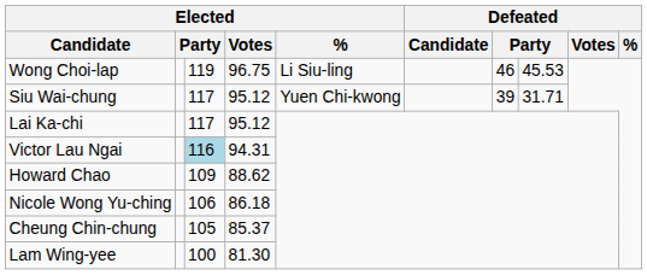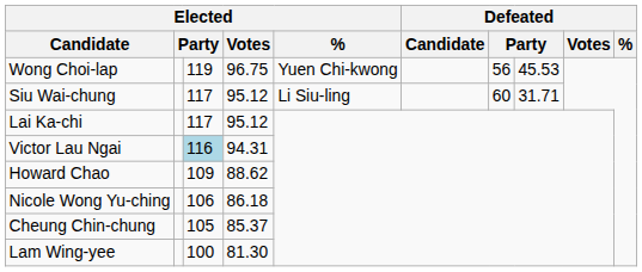 <table class="wikitable">
 <tr>
 <th colspan="5">Elected</th>
 <th colspan="5">Defeated</th>
 </tr>
 <tr>
 <th>Candidate</th>
 <th colspan="2">Party</th>
 <th>Votes</th>
 <th>%</th>
 <th>Candidate</th>
 <th colspan="2">Party</th>
 <th>Votes</th>
 <th>%</th>
 </tr>
 <tr>
 <td>Wong Choi-lap</td>
 <td></td>
 <td>119</td>
 <td>96.75</td>
-<td>Li Siu-ling</td>
+<td>Yuen Chi-kwong</td>
 <td></td>
-<td>46</td>
+<td>56</td>
 <td>45.53</td>
 </tr>
 <tr>
 <td>Siu Wai-chung</td>
 <td></td>
 <td>117</td>
 <td>95.12</td>
-<td>Yuen Chi-kwong</td>
+<td>Li Siu-ling</td>
 <td></td>
-<td>39</td>
+<td>60</td>
 <td>31.71</td>
 </tr>
 <tr>
 <td>Lai Ka-chi</td>
 <td></td>
 <td>117</td>
 <td>95.12</td>
 <td colspan="5" rowspan="6"></td>
 </tr>
 <tr>
 <td>Victor Lau Ngai</td>
 <td></td>
 <td style="background: lightblue;">116</td>
 <td>94.31</td>
 </tr>
 <tr>
 <td>Howard Chao</td>
 <td></td>
 <td>109</td>
 <td>88.62</td>
 </tr>
 <tr>
 <td>Nicole Wong Yu-ching</td>
 <td></td>
 <td>106</td>
 <td>86.18</td>
 </tr>
 <tr>
 <td>Cheung Chin-chung</td>
 <td></td>
 <td>105</td>
 <td>85.37</td>
 </tr>
 <tr>
 <td>Lam Wing-yee</td>
 <td></td>
 <td>100</td>
 <td>81.30</td>
 </tr>
 </table>
